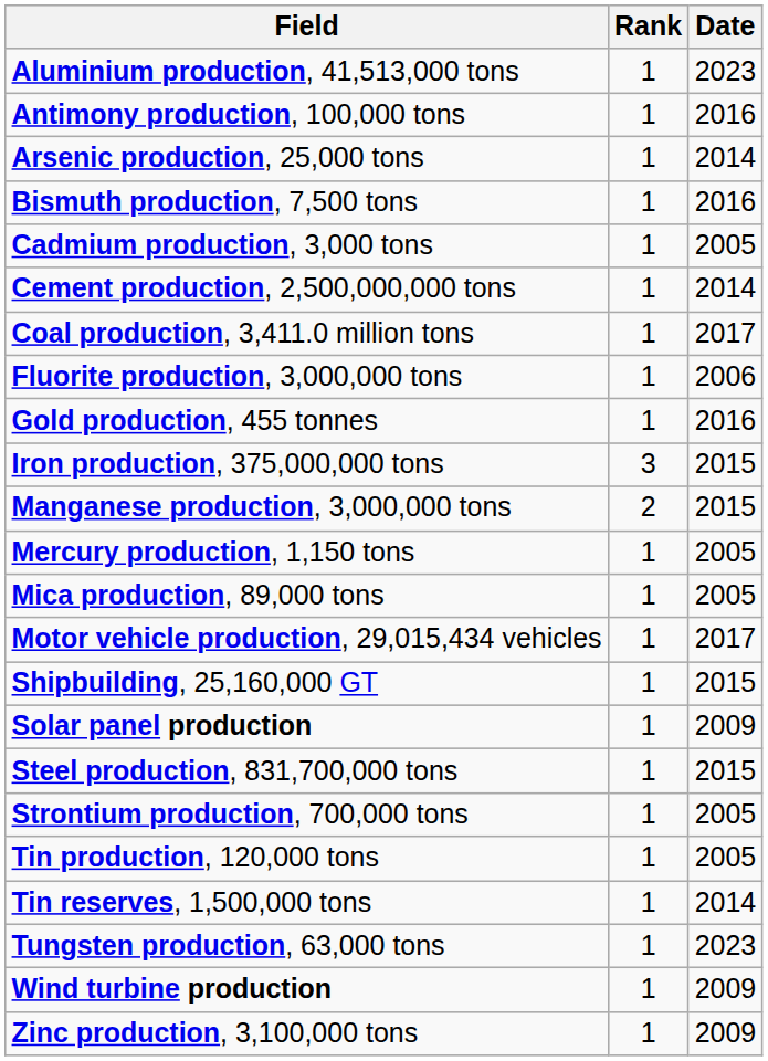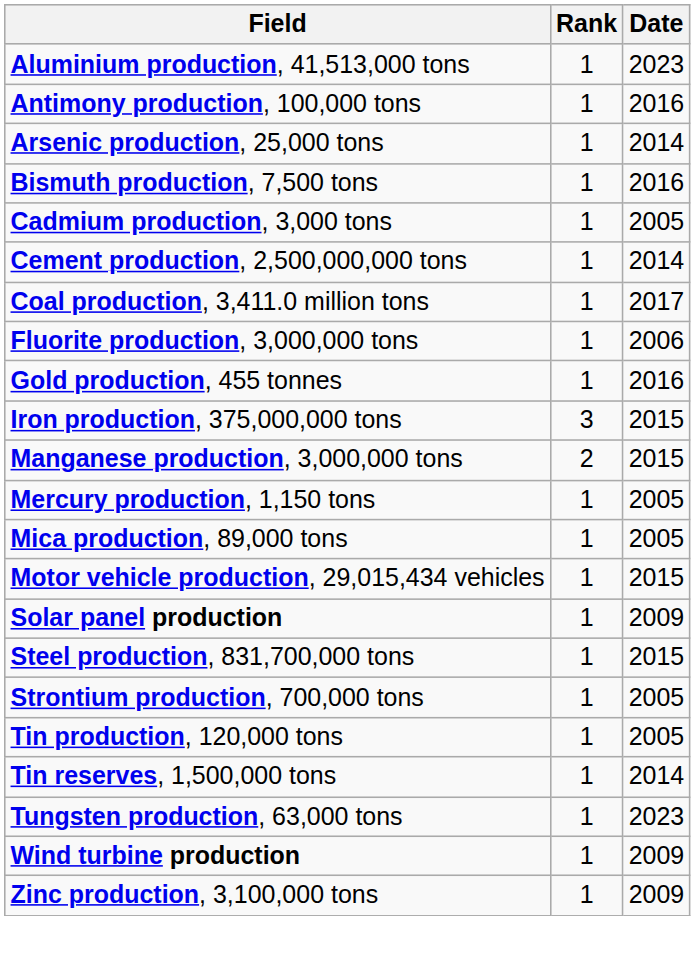 <table class="wikitable sortable">
 <tr style="background:#ececec;">
 <th>Field</th>
 <th>Rank</th>
 <th>Date</th>
 </tr>
 <tr>
 <td><strong><a href='#'>Aluminium production</a></strong>, 41,513,000 tons</td>
 <td style="text-align:center;">1</td>
 <td align="right">2023</td>
 </tr>
 <tr>
 <td><strong><a href='#'>Antimony production</a></strong>, 100,000 tons</td>
 <td style="text-align:center;">1</td>
 <td align="right">2016</td>
 </tr>
 <tr>
 <td><strong><a href='#'>Arsenic production</a></strong>, 25,000 tons</td>
 <td style="text-align:center;">1</td>
 <td align="right">2014</td>
 </tr>
 <tr>
 <td><strong><a href='#'>Bismuth production</a></strong>, 7,500 tons</td>
 <td style="text-align:center;">1</td>
 <td align="right">2016</td>
 </tr>
 <tr>
 <td><strong><a href='#'>Cadmium production</a></strong>, 3,000 tons</td>
 <td style="text-align:center;">1</td>
 <td align="right">2005</td>
 </tr>
 <tr>
 <td><strong><a href='#'>Cement production</a></strong>, 2,500,000,000 tons</td>
 <td style="text-align:center;">1</td>
 <td align="right">2014</td>
 </tr>
 <tr>
 <td><strong><a href='#'>Coal production</a></strong>, 3,411.0 million tons</td>
 <td style="text-align:center;">1</td>
 <td align="right">2017</td>
 </tr>
 <tr>
 <td><strong><a href='#'>Fluorite production</a></strong>, 3,000,000 tons</td>
 <td style="text-align:center;">1</td>
 <td align="right">2006</td>
 </tr>
 <tr>
 <td><strong><a href='#'>Gold production</a></strong>, 455 tonnes</td>
 <td style="text-align:center;">1</td>
 <td align="right">2016</td>
 </tr>
 <tr>
 <td><strong><a href='#'>Iron production</a></strong>, 375,000,000 tons</td>
 <td style="text-align:center;">3</td>
 <td align="right">2015</td>
 </tr>
 <tr>
 <td><strong><a href='#'>Manganese production</a></strong>, 3,000,000 tons</td>
 <td style="text-align:center;">2</td>
 <td align="right">2015</td>
 </tr>
 <tr>
 <td><strong><a href='#'>Mercury production</a></strong>, 1,150 tons</td>
 <td style="text-align:center;">1</td>
 <td align="right">2005</td>
 </tr>
 <tr>
 <td><strong><a href='#'>Mica production</a></strong>, 89,000 tons</td>
 <td style="text-align:center;">1</td>
 <td align="right">2005</td>
 </tr>
 <tr>
 <td><strong><a href='#'>Motor vehicle production</a></strong>, 29,015,434 vehicles</td>
 <td style="text-align:center;">1</td>
-<td align="right">2017</td>
-</tr>
-<tr>
-<td><strong><a href='#'>Shipbuilding</a></strong>, 25,160,000 <a href='#'>GT</a></td>
-<td style="text-align:center;">1</td>
 <td align="right">2015</td>
 </tr>
 <tr>
 <td><strong><a href='#'>Solar panel</a> production</strong></td>
 <td style="text-align:center;">1</td>
 <td align="right">2009</td>
 </tr>
 <tr>
 <td><strong><a href='#'>Steel production</a></strong>, 831,700,000 tons</td>
 <td style="text-align:center;">1</td>
 <td align="right">2015</td>
 </tr>
 <tr ff>
 <td><strong><a href='#'>Strontium production</a></strong>, 700,000 tons</td>
 <td style="text-align:center;">1</td>
 <td align="right">2005</td>
 </tr>
 <tr>
 <td><strong><a href='#'>Tin production</a></strong>, 120,000 tons</td>
 <td style="text-align:center;">1</td>
 <td align="right">2005</td>
 </tr>
 <tr>
 <td><strong><a href='#'>Tin reserves</a></strong>, 1,500,000 tons</td>
 <td style="text-align:center;">1</td>
 <td align="right">2014</td>
 </tr>
 <tr>
 <td><strong><a href='#'>Tungsten production</a></strong>, 63,000 tons</td>
 <td style="text-align:center;">1</td>
 <td align="right">2023</td>
 </tr>
 <tr>
 <td><strong><a href='#'>Wind turbine</a> production</strong></td>
 <td style="text-align:center;">1</td>
 <td align="right">2009</td>
 </tr>
 <tr>
 <td><strong><a href='#'>Zinc production</a></strong>, 3,100,000 tons</td>
 <td style="text-align:center;">1</td>
 <td align="right">2009</td>
 </tr>
 </table>
